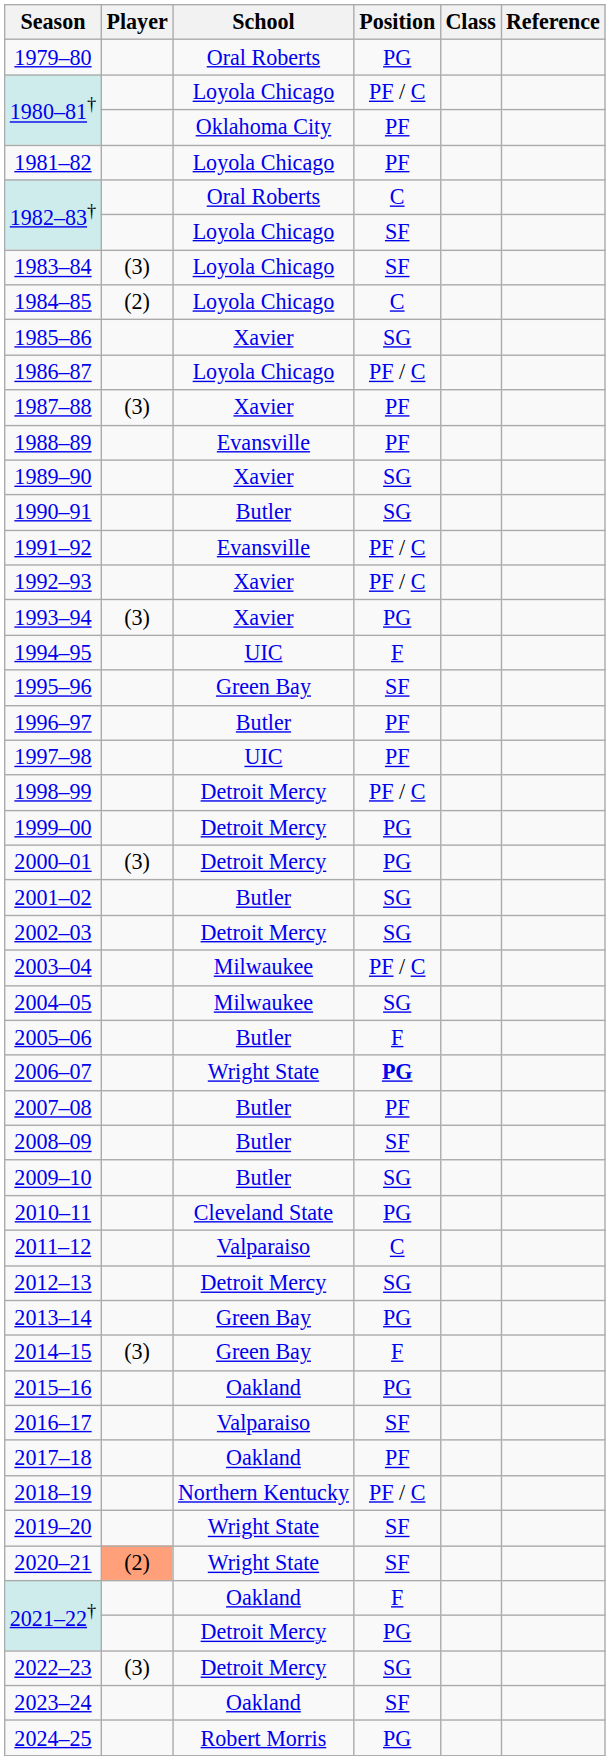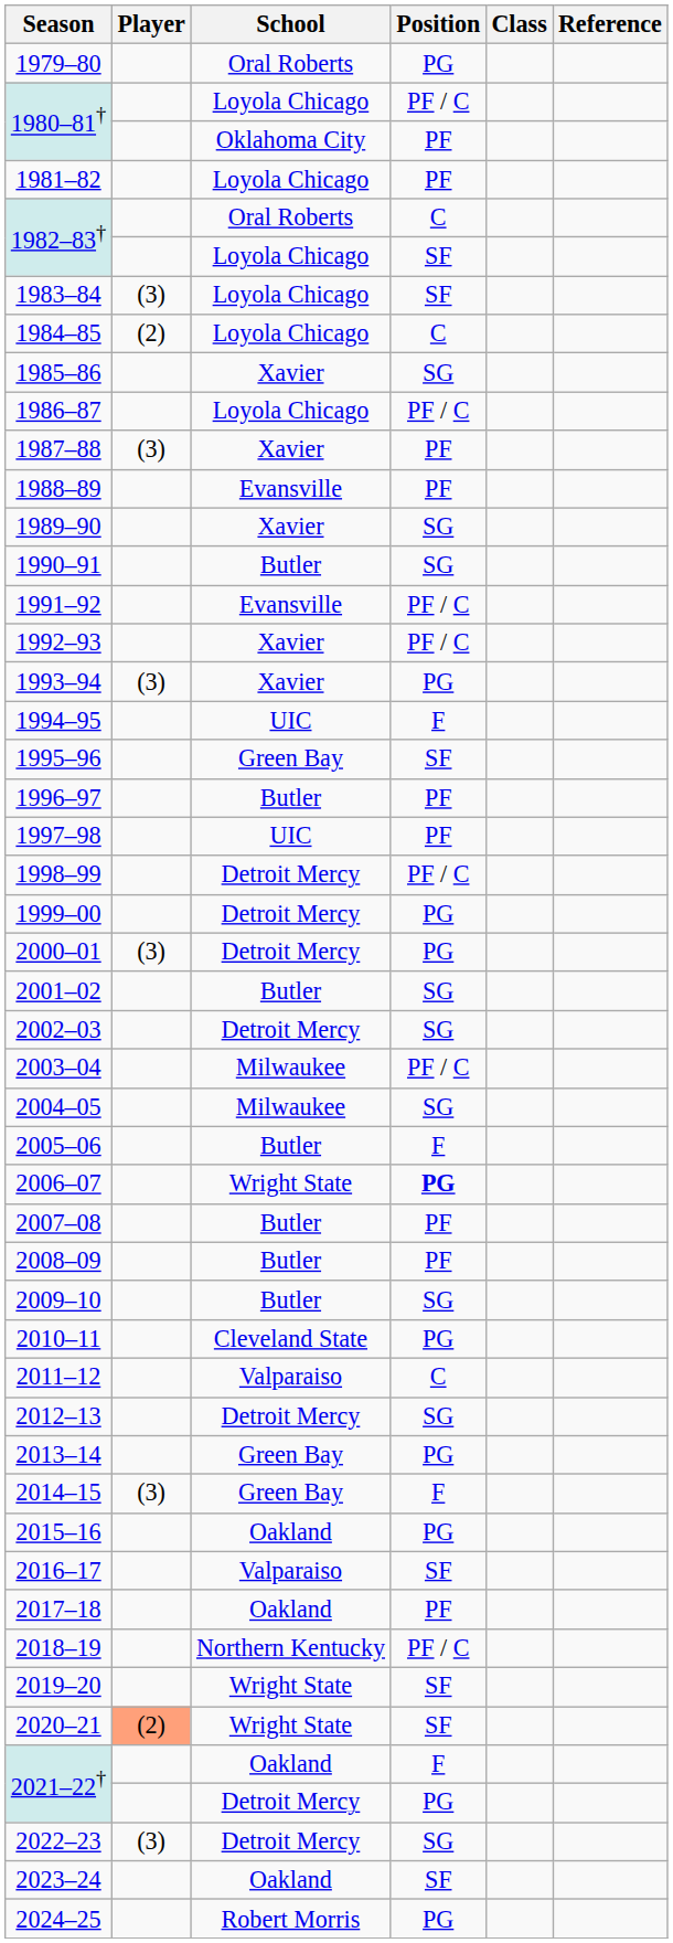 <table class="wikitable sortable">
 <tr>
 <th>Season</th>
 <th>Player</th>
 <th>School</th>
 <th>Position</th>
 <th>Class</th>
 <th class="unsortable">Reference</th>
 </tr>
 <tr align=center>
 <td><a href='#'>1979–80</a></td>
 <td></td>
 <td><a href='#'>Oral Roberts</a></td>
 <td><a href='#'>PG</a></td>
 <td></td>
 <td></td>
 </tr>
 <tr align=center>
 <td style="background-color:#CFECEC;" rowspan=2><a href='#'>1980–81</a><sup>†</sup></td>
 <td></td>
 <td><a href='#'>Loyola Chicago</a></td>
 <td><a href='#'>PF</a> / <a href='#'>C</a></td>
 <td></td>
 <td></td>
 </tr>
 <tr align=center>
 <td></td>
 <td><a href='#'>Oklahoma City</a></td>
 <td><a href='#'>PF</a></td>
 <td></td>
 <td></td>
 </tr>
 <tr align=center>
 <td><a href='#'>1981–82</a></td>
 <td></td>
 <td><a href='#'>Loyola Chicago</a></td>
 <td><a href='#'>PF</a></td>
 <td></td>
 <td></td>
 </tr>
 <tr align=center>
 <td style="background-color:#CFECEC;" rowspan=2><a href='#'>1982–83</a><sup>†</sup></td>
 <td></td>
 <td><a href='#'>Oral Roberts</a></td>
 <td><a href='#'>C</a></td>
 <td></td>
 <td></td>
 </tr>
 <tr align=center>
 <td></td>
 <td><a href='#'>Loyola Chicago</a></td>
 <td><a href='#'>SF</a></td>
 <td></td>
 <td></td>
 </tr>
 <tr align=center>
 <td><a href='#'>1983–84</a></td>
 <td> (3)</td>
 <td><a href='#'>Loyola Chicago</a></td>
 <td><a href='#'>SF</a></td>
 <td></td>
 <td></td>
 </tr>
 <tr align=center>
 <td><a href='#'>1984–85</a></td>
 <td> (2)</td>
 <td><a href='#'>Loyola Chicago</a></td>
 <td><a href='#'>C</a></td>
 <td></td>
 <td></td>
 </tr>
 <tr align=center>
 <td><a href='#'>1985–86</a></td>
 <td></td>
 <td><a href='#'>Xavier</a></td>
 <td><a href='#'>SG</a></td>
 <td></td>
 <td></td>
 </tr>
 <tr align=center>
 <td><a href='#'>1986–87</a></td>
 <td></td>
 <td><a href='#'>Loyola Chicago</a></td>
 <td><a href='#'>PF</a> / <a href='#'>C</a></td>
 <td></td>
 <td></td>
 </tr>
 <tr align=center>
 <td><a href='#'>1987–88</a></td>
 <td> (3)</td>
 <td><a href='#'>Xavier</a></td>
 <td><a href='#'>PF</a></td>
 <td></td>
 <td></td>
 </tr>
 <tr align=center>
 <td><a href='#'>1988–89</a></td>
 <td></td>
 <td><a href='#'>Evansville</a></td>
 <td><a href='#'>PF</a></td>
 <td></td>
 <td></td>
 </tr>
 <tr align=center>
 <td><a href='#'>1989–90</a></td>
 <td></td>
 <td><a href='#'>Xavier</a></td>
 <td><a href='#'>SG</a></td>
 <td></td>
 <td></td>
 </tr>
 <tr align=center>
 <td><a href='#'>1990–91</a></td>
 <td></td>
 <td><a href='#'>Butler</a></td>
 <td><a href='#'>SG</a></td>
 <td></td>
 <td></td>
 </tr>
 <tr align=center>
 <td><a href='#'>1991–92</a></td>
 <td></td>
 <td><a href='#'>Evansville</a></td>
 <td><a href='#'>PF</a> / <a href='#'>C</a></td>
 <td></td>
 <td></td>
 </tr>
 <tr align=center>
 <td><a href='#'>1992–93</a></td>
 <td></td>
 <td><a href='#'>Xavier</a></td>
 <td><a href='#'>PF</a> / <a href='#'>C</a></td>
 <td></td>
 <td></td>
 </tr>
 <tr align=center>
 <td><a href='#'>1993–94</a></td>
 <td> (3)</td>
 <td><a href='#'>Xavier</a></td>
 <td><a href='#'>PG</a></td>
 <td></td>
 <td></td>
 </tr>
 <tr align=center>
 <td><a href='#'>1994–95</a></td>
 <td></td>
 <td><a href='#'>UIC</a></td>
 <td><a href='#'>F</a></td>
 <td></td>
 <td></td>
 </tr>
 <tr align=center>
 <td><a href='#'>1995–96</a></td>
 <td></td>
 <td><a href='#'>Green Bay</a></td>
 <td><a href='#'>SF</a></td>
 <td></td>
 <td></td>
 </tr>
 <tr align=center>
 <td><a href='#'>1996–97</a></td>
 <td></td>
 <td><a href='#'>Butler</a></td>
 <td><a href='#'>PF</a></td>
 <td></td>
 <td></td>
 </tr>
 <tr align=center>
 <td><a href='#'>1997–98</a></td>
 <td></td>
 <td><a href='#'>UIC</a></td>
 <td><a href='#'>PF</a></td>
 <td></td>
 <td></td>
 </tr>
 <tr align=center>
 <td><a href='#'>1998–99</a></td>
 <td></td>
 <td><a href='#'>Detroit Mercy</a></td>
 <td><a href='#'>PF</a> / <a href='#'>C</a></td>
 <td></td>
 <td></td>
 </tr>
 <tr align=center>
 <td><a href='#'>1999–00</a></td>
 <td></td>
 <td><a href='#'>Detroit Mercy</a></td>
 <td><a href='#'>PG</a></td>
 <td></td>
 <td></td>
 </tr>
 <tr align=center>
 <td><a href='#'>2000–01</a></td>
 <td> (3)</td>
 <td><a href='#'>Detroit Mercy</a></td>
 <td><a href='#'>PG</a></td>
 <td></td>
 <td></td>
 </tr>
 <tr align=center>
 <td><a href='#'>2001–02</a></td>
 <td></td>
 <td><a href='#'>Butler</a></td>
 <td><a href='#'>SG</a></td>
 <td></td>
 <td></td>
 </tr>
 <tr align=center>
 <td><a href='#'>2002–03</a></td>
 <td></td>
 <td><a href='#'>Detroit Mercy</a></td>
 <td><a href='#'>SG</a></td>
 <td></td>
 <td></td>
 </tr>
 <tr align=center>
 <td><a href='#'>2003–04</a></td>
 <td></td>
 <td><a href='#'>Milwaukee</a></td>
 <td><a href='#'>PF</a> / <a href='#'>C</a></td>
 <td></td>
 <td></td>
 </tr>
 <tr align=center>
 <td><a href='#'>2004–05</a></td>
 <td></td>
 <td><a href='#'>Milwaukee</a></td>
 <td><a href='#'>SG</a></td>
 <td></td>
 <td></td>
 </tr>
 <tr align=center>
 <td><a href='#'>2005–06</a></td>
 <td></td>
 <td><a href='#'>Butler</a></td>
 <td><a href='#'>F</a></td>
 <td></td>
 <td></td>
 </tr>
 <tr align=center>
 <td><a href='#'>2006–07</a></td>
 <td></td>
 <td><a href='#'>Wright State</a></td>
 <td><strong><a href='#'>PG</a></strong></td>
 <td></td>
 <td></td>
 </tr>
 <tr align=center>
 <td><a href='#'>2007–08</a></td>
 <td></td>
 <td><a href='#'>Butler</a></td>
 <td><a href='#'>PF</a></td>
 <td></td>
 <td></td>
 </tr>
 <tr align=center>
 <td><a href='#'>2008–09</a></td>
 <td></td>
 <td><a href='#'>Butler</a></td>
-<td><a href='#'>SF</a></td>
+<td><a href='#'>PF</a></td>
 <td></td>
 <td></td>
 </tr>
 <tr align=center>
 <td><a href='#'>2009–10</a></td>
 <td></td>
 <td><a href='#'>Butler</a></td>
 <td><a href='#'>SG</a></td>
 <td></td>
 <td></td>
 </tr>
 <tr align=center>
 <td><a href='#'>2010–11</a></td>
 <td></td>
 <td><a href='#'>Cleveland State</a></td>
 <td><a href='#'>PG</a></td>
 <td></td>
 <td></td>
 </tr>
 <tr align=center>
 <td><a href='#'>2011–12</a></td>
 <td></td>
 <td><a href='#'>Valparaiso</a></td>
 <td><a href='#'>C</a></td>
 <td></td>
 <td></td>
 </tr>
 <tr align=center>
 <td><a href='#'>2012–13</a></td>
 <td></td>
 <td><a href='#'>Detroit Mercy</a></td>
 <td><a href='#'>SG</a></td>
 <td></td>
 <td></td>
 </tr>
 <tr align=center>
 <td><a href='#'>2013–14</a></td>
 <td></td>
 <td><a href='#'>Green Bay</a></td>
 <td><a href='#'>PG</a></td>
 <td></td>
 <td></td>
 </tr>
 <tr align=center>
 <td><a href='#'>2014–15</a></td>
 <td> (3)</td>
 <td><a href='#'>Green Bay</a></td>
 <td><a href='#'>F</a></td>
 <td></td>
 <td></td>
 </tr>
 <tr align=center>
 <td><a href='#'>2015–16</a></td>
 <td></td>
 <td><a href='#'>Oakland</a></td>
 <td><a href='#'>PG</a></td>
 <td></td>
 <td></td>
 </tr>
 <tr align=center>
 <td><a href='#'>2016–17</a></td>
 <td></td>
 <td><a href='#'>Valparaiso</a></td>
 <td><a href='#'>SF</a></td>
 <td></td>
 <td></td>
 </tr>
 <tr align=center>
 <td><a href='#'>2017–18</a></td>
 <td></td>
 <td><a href='#'>Oakland</a></td>
 <td><a href='#'>PF</a></td>
 <td></td>
 <td></td>
 </tr>
 <tr align=center>
 <td><a href='#'>2018–19</a></td>
 <td></td>
 <td><a href='#'>Northern Kentucky</a></td>
 <td><a href='#'>PF</a> / <a href='#'>C</a></td>
 <td></td>
 <td></td>
 </tr>
 <tr align=center>
 <td><a href='#'>2019–20</a></td>
 <td></td>
 <td><a href='#'>Wright State</a></td>
 <td><a href='#'>SF</a></td>
 <td></td>
 <td></td>
 </tr>
 <tr align=center>
 <td><a href='#'>2020–21</a></td>
 <td style="background: lightsalmon;"> (2)</td>
 <td><a href='#'>Wright State</a></td>
 <td><a href='#'>SF</a></td>
 <td></td>
 <td></td>
 </tr>
 <tr align=center>
 <td bgcolor=#cfecec rowspan=2><a href='#'>2021–22</a><sup>†</sup></td>
 <td></td>
 <td><a href='#'>Oakland</a></td>
 <td><a href='#'>F</a></td>
 <td></td>
 <td></td>
 </tr>
 <tr align=center>
 <td></td>
 <td><a href='#'>Detroit Mercy</a></td>
 <td><a href='#'>PG</a></td>
 <td></td>
 <td></td>
 </tr>
 <tr align=center>
 <td><a href='#'>2022–23</a></td>
 <td> (3)</td>
 <td><a href='#'>Detroit Mercy</a></td>
 <td><a href='#'>SG</a></td>
 <td></td>
 <td></td>
 </tr>
 <tr align=center>
 <td><a href='#'>2023–24</a></td>
 <td></td>
 <td><a href='#'>Oakland</a></td>
 <td><a href='#'>SF</a></td>
 <td></td>
 <td></td>
 </tr>
 <tr align=center>
 <td><a href='#'>2024–25</a></td>
 <td></td>
 <td><a href='#'>Robert Morris</a></td>
 <td><a href='#'>PG</a></td>
 <td></td>
 <td></td>
 </tr>
 <tr>
 </tr>
 </table>
